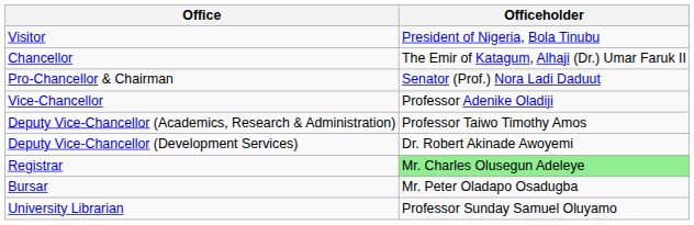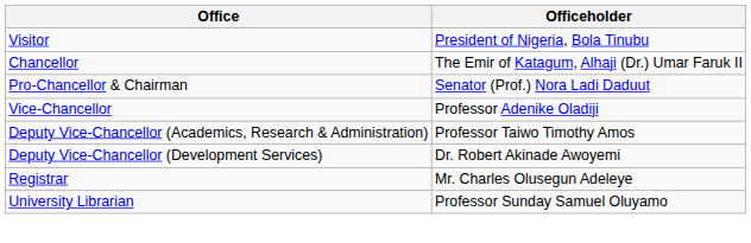 <table class="wikitable">
 <tr>
 <th>Office</th>
 <th>Officeholder</th>
 </tr>
 <tr>
 <td><a href='#'>Visitor</a></td>
 <td><a href='#'>President of Nigeria</a>, <a href='#'>Bola Tinubu</a></td>
 </tr>
 <tr>
 <td><a href='#'>Chancellor</a></td>
 <td>The Emir of <a href='#'>Katagum</a>, <a href='#'>Alhaji</a> (Dr.) Umar Faruk II</td>
 </tr>
 <tr>
 <td><a href='#'>Pro-Chancellor</a> & Chairman</td>
 <td><a href='#'>Senator</a> (Prof.) <a href='#'>Nora Ladi Daduut</a></td>
 </tr>
 <tr>
 <td><a href='#'>Vice-Chancellor</a></td>
 <td>Professor <a href='#'>Adenike Oladiji</a></td>
 </tr>
 <tr>
 <td><a href='#'>Deputy Vice-Chancellor</a> (Academics, Research & Administration)</td>
 <td>Professor Taiwo Timothy Amos</td>
 </tr>
 <tr>
 <td><a href='#'>Deputy Vice-Chancellor</a> (Development Services)</td>
 <td>Dr. Robert Akinade Awoyemi</td>
 </tr>
 <tr>
 <td><a href='#'>Registrar</a></td>
-<td style="background: lightgreen;">Mr. Charles Olusegun Adeleye</td>
-</tr>
-<tr>
-<td><a href='#'>Bursar</a></td>
-<td>Mr. Peter Oladapo Osadugba</td>
+<td>Mr. Charles Olusegun Adeleye</td>
 </tr>
 <tr>
 <td><a href='#'>University Librarian</a></td>
 <td>Professor Sunday Samuel Oluyamo</td>
 </tr>
 </table>
